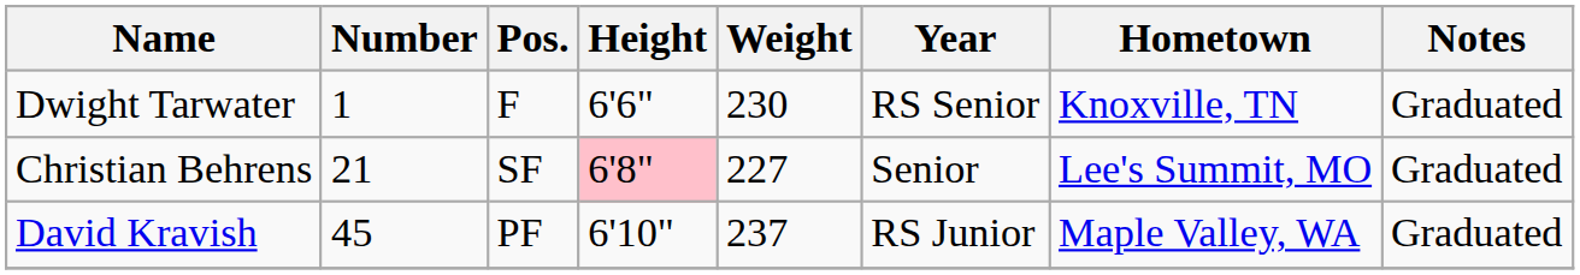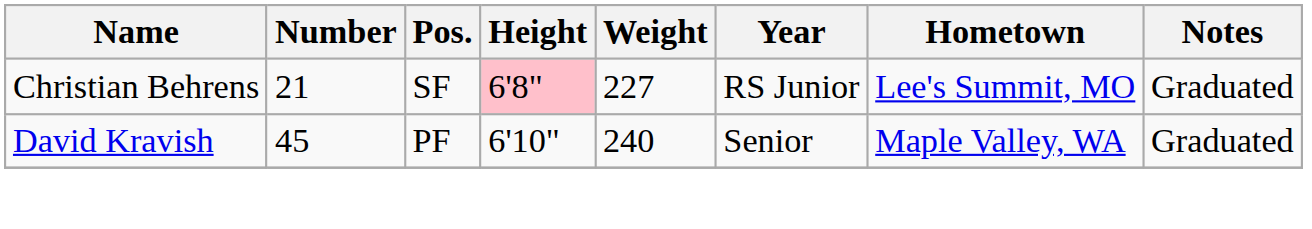 <table class="wikitable sortable" border="1">
 <tr>
 <th>Name</th>
 <th>Number</th>
 <th>Pos.</th>
 <th>Height</th>
 <th>Weight</th>
 <th>Year</th>
 <th>Hometown</th>
 <th class="unsortable">Notes</th>
 </tr>
 <tr>
-<td sortname>Dwight Tarwater</td>
-<td>1</td>
-<td>F</td>
-<td>6'6"</td>
-<td>230</td>
-<td>RS Senior</td>
-<td><a href='#'>Knoxville, TN</a></td>
-<td>Graduated</td>
-</tr>
-<tr>
 <td sortname>Christian Behrens</td>
 <td>21</td>
 <td>SF</td>
 <td style="background: pink;">6'8"</td>
 <td>227</td>
-<td>Senior</td>
+<td>RS Junior</td>
 <td><a href='#'>Lee's Summit, MO</a></td>
 <td>Graduated</td>
 </tr>
 <tr>
 <td sortname><a href='#'>David Kravish</a></td>
 <td>45</td>
 <td>PF</td>
 <td>6'10"</td>
-<td>237</td>
-<td>RS Junior</td>
+<td>240</td>
+<td>Senior</td>
 <td><a href='#'>Maple Valley, WA</a></td>
 <td>Graduated</td>
 </tr>
 <tr>
 </tr>
 </table>
